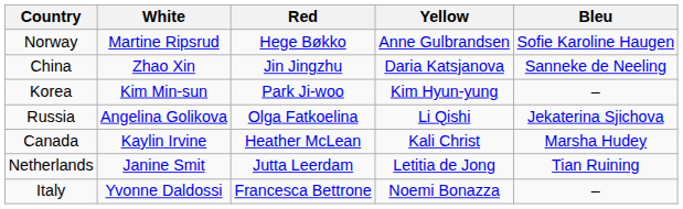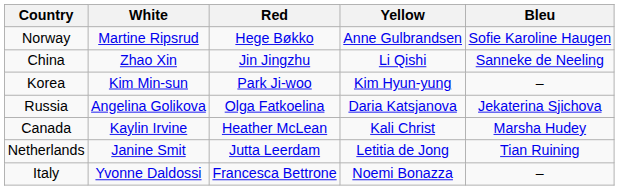 <table class="wikitable sortable" style="text-align:center;">
 <tr>
 <th>Country</th>
 <th>White</th>
 <th>Red</th>
 <th>Yellow</th>
 <th>Bleu</th>
 </tr>
 <tr>
 <td>Norway</td>
 <td><a href='#'>Martine Ripsrud</a></td>
 <td><a href='#'>Hege Bøkko</a></td>
 <td><a href='#'>Anne Gulbrandsen</a></td>
 <td><a href='#'>Sofie Karoline Haugen</a></td>
 </tr>
 <tr>
 <td>China</td>
 <td><a href='#'>Zhao Xin</a></td>
 <td><a href='#'>Jin Jingzhu</a></td>
-<td><a href='#'>Daria Katsjanova</a></td>
+<td><a href='#'>Li Qishi</a></td>
 <td><a href='#'>Sanneke de Neeling</a></td>
 </tr>
 <tr>
 <td>Korea</td>
 <td><a href='#'>Kim Min-sun</a></td>
 <td><a href='#'>Park Ji-woo</a></td>
 <td><a href='#'>Kim Hyun-yung</a></td>
 <td>–</td>
 </tr>
 <tr>
 <td>Russia</td>
 <td><a href='#'>Angelina Golikova</a></td>
 <td><a href='#'>Olga Fatkoelina</a></td>
-<td><a href='#'>Li Qishi</a></td>
+<td><a href='#'>Daria Katsjanova</a></td>
 <td><a href='#'>Jekaterina Sjichova</a></td>
 </tr>
 <tr>
 <td>Canada</td>
 <td><a href='#'>Kaylin Irvine</a></td>
 <td><a href='#'>Heather McLean</a></td>
 <td><a href='#'>Kali Christ</a></td>
 <td><a href='#'>Marsha Hudey</a></td>
 </tr>
 <tr>
 <td>Netherlands</td>
 <td><a href='#'>Janine Smit</a></td>
 <td><a href='#'>Jutta Leerdam</a></td>
 <td><a href='#'>Letitia de Jong</a></td>
 <td><a href='#'>Tian Ruining</a></td>
 </tr>
 <tr>
 <td>Italy</td>
 <td><a href='#'>Yvonne Daldossi</a></td>
 <td><a href='#'>Francesca Bettrone</a></td>
 <td><a href='#'>Noemi Bonazza</a></td>
 <td>–</td>
 </tr>
 </table>
